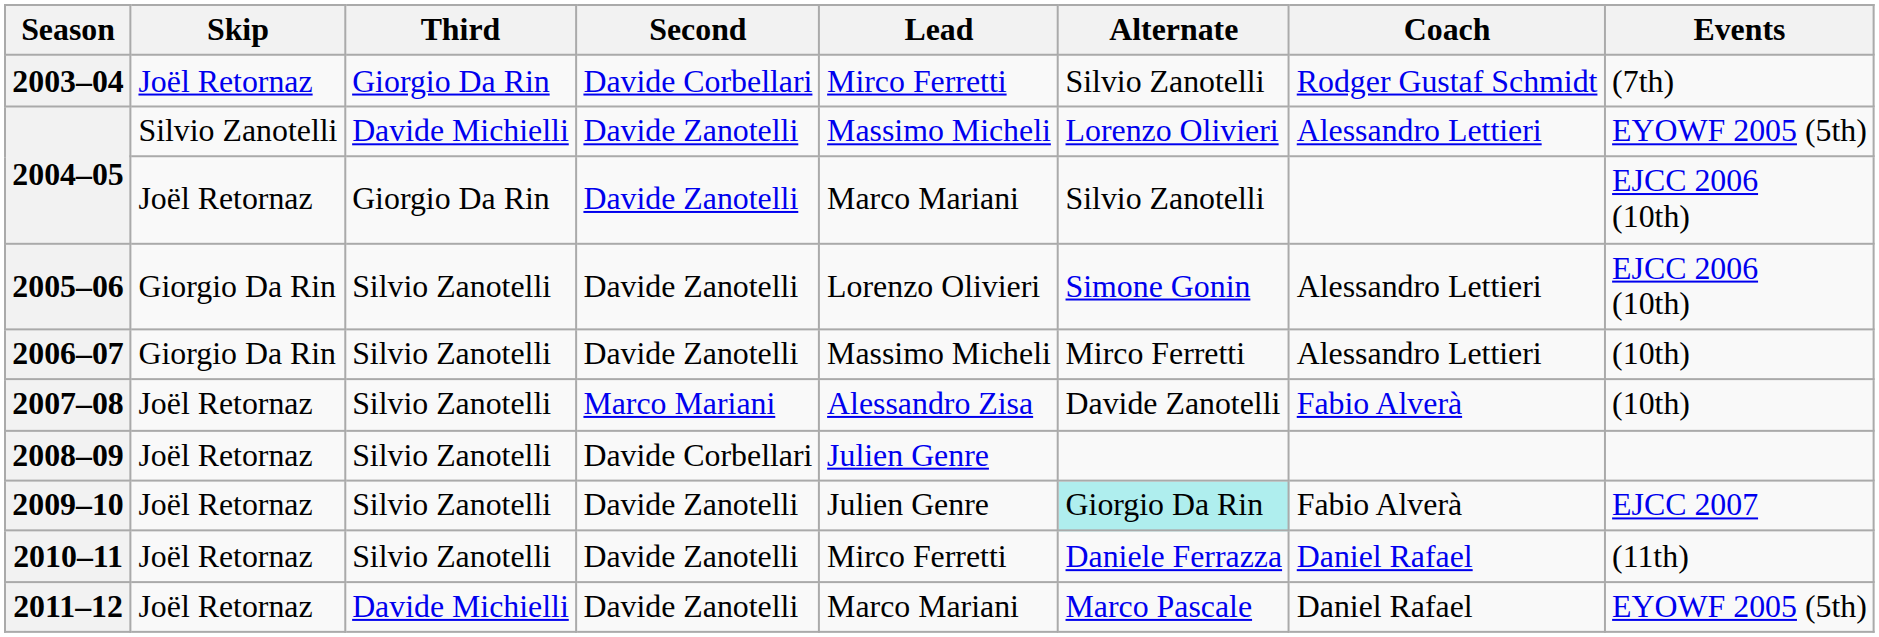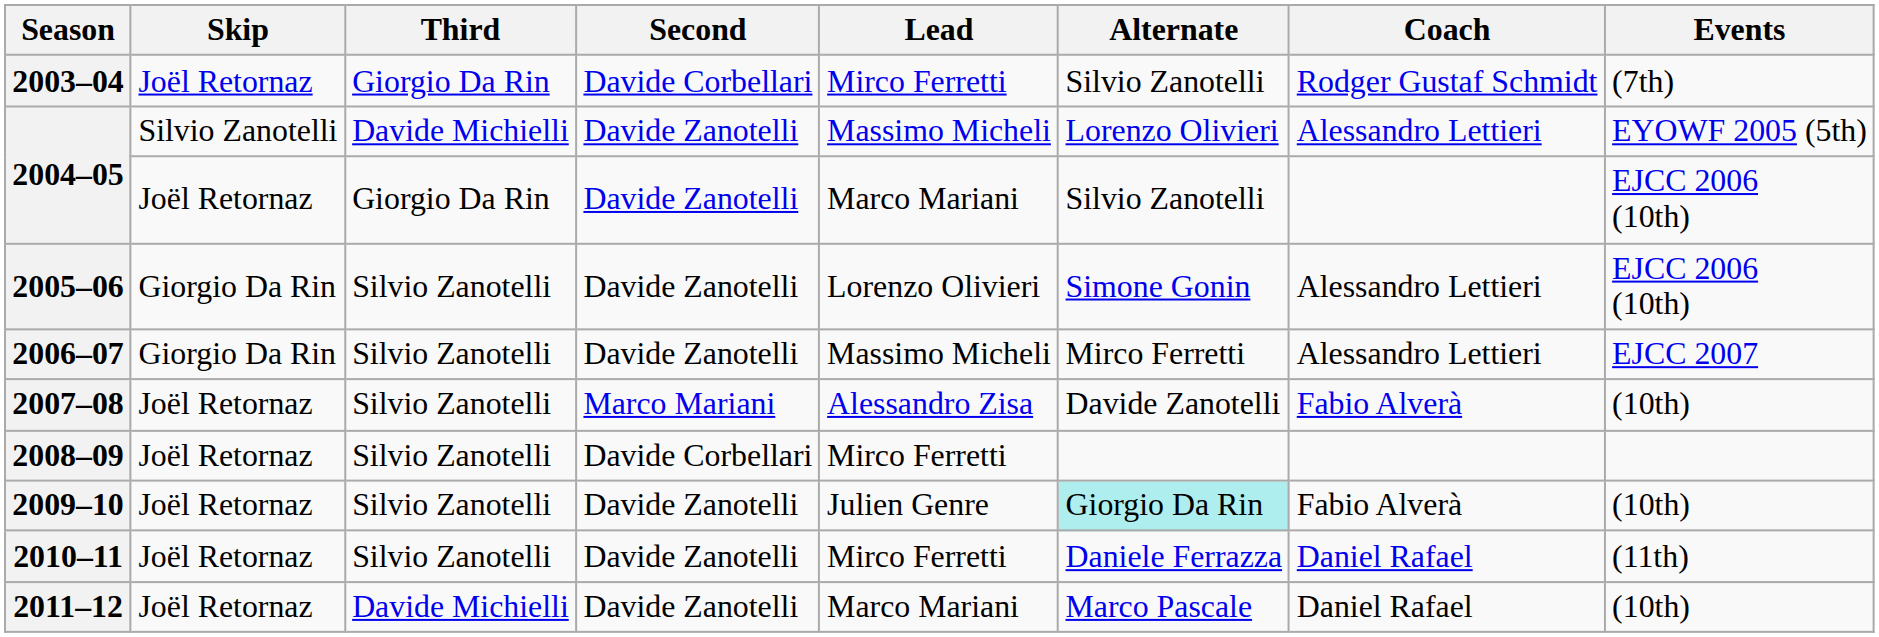 <table class="wikitable">
 <tr>
 <th scope="col">Season</th>
 <th scope="col">Skip</th>
 <th scope="col">Third</th>
 <th scope="col">Second</th>
 <th scope="col">Lead</th>
 <th scope="col">Alternate</th>
 <th scope="col">Coach</th>
 <th scope="col">Events</th>
 </tr>
 <tr>
 <th scope="row">2003–04</th>
 <td><a href='#'>Joël Retornaz</a></td>
 <td><a href='#'>Giorgio Da Rin</a></td>
 <td><a href='#'>Davide Corbellari</a></td>
 <td><a href='#'>Mirco Ferretti</a></td>
 <td>Silvio Zanotelli</td>
 <td><a href='#'>Rodger Gustaf Schmidt</a></td>
 <td> (7th)</td>
 </tr>
 <tr>
 <th scope="row" rowspan=2>2004–05</th>
 <td>Silvio Zanotelli</td>
 <td><a href='#'>Davide Michielli</a></td>
 <td><a href='#'>Davide Zanotelli</a></td>
 <td><a href='#'>Massimo Micheli</a></td>
 <td><a href='#'>Lorenzo Olivieri</a></td>
 <td><a href='#'>Alessandro Lettieri</a></td>
 <td><a href='#'>EYOWF 2005</a> (5th)</td>
 </tr>
 <tr>
 <td>Joël Retornaz</td>
 <td>Giorgio Da Rin</td>
 <td><a href='#'>Davide Zanotelli</a></td>
 <td>Marco Mariani</td>
 <td>Silvio Zanotelli</td>
 <td></td>
 <td><a href='#'>EJCC 2006</a> <br> (10th)</td>
 </tr>
 <tr>
 <th scope="row">2005–06</th>
 <td>Giorgio Da Rin</td>
 <td>Silvio Zanotelli</td>
 <td>Davide Zanotelli</td>
 <td>Lorenzo Olivieri</td>
 <td><a href='#'>Simone Gonin</a></td>
 <td>Alessandro Lettieri</td>
 <td><a href='#'>EJCC 2006</a> <br> (10th)</td>
 </tr>
 <tr>
 <th scope="row">2006–07</th>
 <td>Giorgio Da Rin</td>
 <td>Silvio Zanotelli</td>
 <td>Davide Zanotelli</td>
 <td>Massimo Micheli</td>
 <td>Mirco Ferretti</td>
 <td>Alessandro Lettieri</td>
-<td> (10th)</td>
+<td><a href='#'>EJCC 2007</a> </td>
 </tr>
 <tr>
 <th scope="row">2007–08</th>
 <td>Joël Retornaz</td>
 <td>Silvio Zanotelli</td>
 <td><a href='#'>Marco Mariani</a></td>
 <td><a href='#'>Alessandro Zisa</a></td>
 <td>Davide Zanotelli</td>
 <td><a href='#'>Fabio Alverà</a></td>
 <td> (10th)</td>
 </tr>
 <tr>
 <th scope="row">2008–09</th>
 <td>Joël Retornaz</td>
 <td>Silvio Zanotelli</td>
 <td>Davide Corbellari</td>
-<td><a href='#'>Julien Genre</a></td>
+<td>Mirco Ferretti</td>
 <td></td>
 <td></td>
 <td></td>
 </tr>
 <tr>
 <th scope="row">2009–10</th>
 <td>Joël Retornaz</td>
 <td>Silvio Zanotelli</td>
 <td>Davide Zanotelli</td>
 <td>Julien Genre</td>
 <td style="background: paleturquoise;">Giorgio Da Rin</td>
 <td>Fabio Alverà</td>
-<td><a href='#'>EJCC 2007</a> </td>
+<td> (10th)</td>
 </tr>
 <tr>
 <th scope="row">2010–11</th>
 <td>Joël Retornaz</td>
 <td>Silvio Zanotelli</td>
 <td>Davide Zanotelli</td>
 <td>Mirco Ferretti</td>
 <td><a href='#'>Daniele Ferrazza</a></td>
 <td><a href='#'>Daniel Rafael</a></td>
 <td> (11th)</td>
 </tr>
 <tr>
 <th scope="row">2011–12</th>
 <td>Joël Retornaz</td>
 <td><a href='#'>Davide Michielli</a></td>
 <td>Davide Zanotelli</td>
 <td>Marco Mariani</td>
 <td><a href='#'>Marco Pascale</a></td>
 <td>Daniel Rafael</td>
-<td><a href='#'>EYOWF 2005</a> (5th)</td>
+<td> (10th)</td>
 </tr>
 </table>
